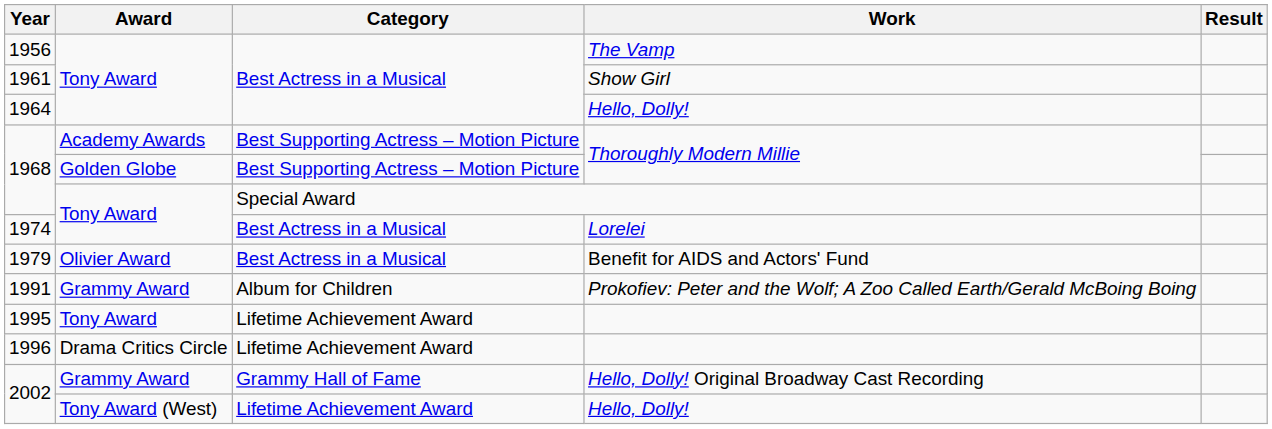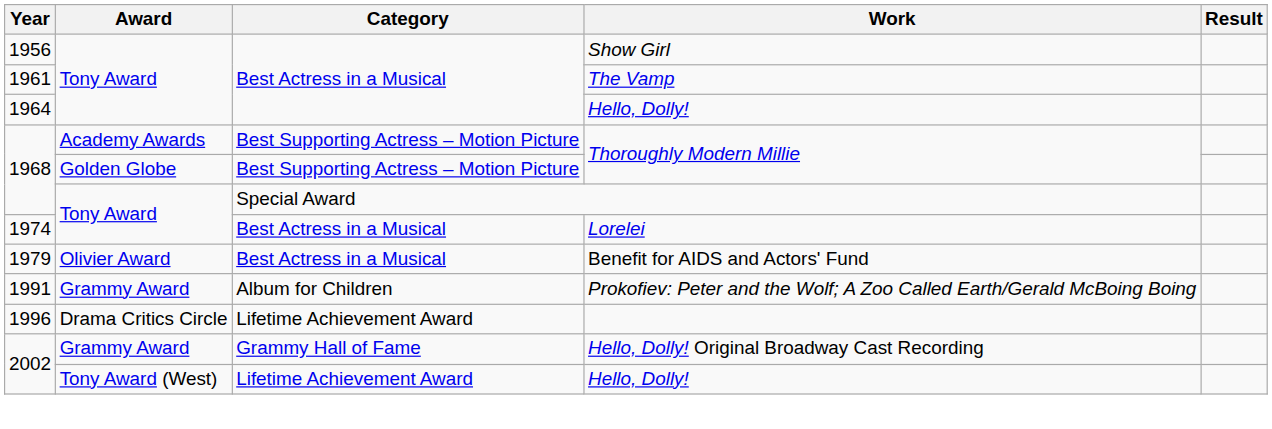 <table class="wikitable">
 <tr>
 <th>Year</th>
 <th>Award</th>
 <th>Category</th>
 <th>Work</th>
 <th>Result</th>
 </tr>
 <tr>
 <td>1956</td>
 <td rowspan=3><a href='#'>Tony Award</a></td>
 <td rowspan=3><a href='#'>Best Actress in a Musical</a></td>
-<td><em><a href='#'>The Vamp</a></em></td>
+<td><em>Show Girl</em></td>
 <td></td>
 </tr>
 <tr>
 <td>1961</td>
-<td><em>Show Girl</em></td>
+<td><em><a href='#'>The Vamp</a></em></td>
 <td></td>
 </tr>
 <tr>
 <td>1964</td>
 <td><em><a href='#'>Hello, Dolly!</a></em></td>
 <td></td>
 </tr>
 <tr>
 <td rowspan=3>1968</td>
 <td><a href='#'>Academy Awards</a></td>
 <td><a href='#'>Best Supporting Actress – Motion Picture</a></td>
 <td rowspan=2><em><a href='#'>Thoroughly Modern Millie</a></em></td>
 <td></td>
 </tr>
 <tr>
 <td><a href='#'>Golden Globe</a></td>
 <td><a href='#'>Best Supporting Actress – Motion Picture</a></td>
 <td></td>
 </tr>
 <tr>
 <td rowspan=2><a href='#'>Tony Award</a></td>
 <td colspan=2>Special Award</td>
 <td></td>
 </tr>
 <tr>
 <td>1974</td>
 <td><a href='#'>Best Actress in a Musical</a></td>
 <td><em><a href='#'>Lorelei</a></em></td>
 <td></td>
 </tr>
 <tr>
 <td>1979</td>
 <td><a href='#'>Olivier Award</a></td>
 <td><a href='#'>Best Actress in a Musical</a></td>
 <td>Benefit for AIDS and Actors' Fund</td>
 <td></td>
 </tr>
 <tr>
 <td>1991</td>
 <td><a href='#'>Grammy Award</a></td>
 <td>Album for Children</td>
 <td><em>Prokofiev: Peter and the Wolf; A Zoo Called Earth/Gerald McBoing Boing</em></td>
 <td></td>
 </tr>
 <tr>
-<td>1995</td>
-<td><a href='#'>Tony Award</a></td>
-<td>Lifetime Achievement Award</td>
-<td></td>
-<td></td>
-</tr>
-<tr>
 <td>1996</td>
 <td>Drama Critics Circle</td>
 <td>Lifetime Achievement Award</td>
 <td></td>
 <td></td>
 </tr>
 <tr>
 <td rowspan=2>2002</td>
 <td><a href='#'>Grammy Award</a></td>
 <td><a href='#'>Grammy Hall of Fame</a></td>
 <td><em><a href='#'>Hello, Dolly!</a></em> Original Broadway Cast Recording</td>
 <td></td>
 </tr>
 <tr>
 <td><a href='#'>Tony Award</a> (West)</td>
 <td><a href='#'>Lifetime Achievement Award</a></td>
 <td><em><a href='#'>Hello, Dolly!</a></em></td>
 <td></td>
 </tr>
 </table>
